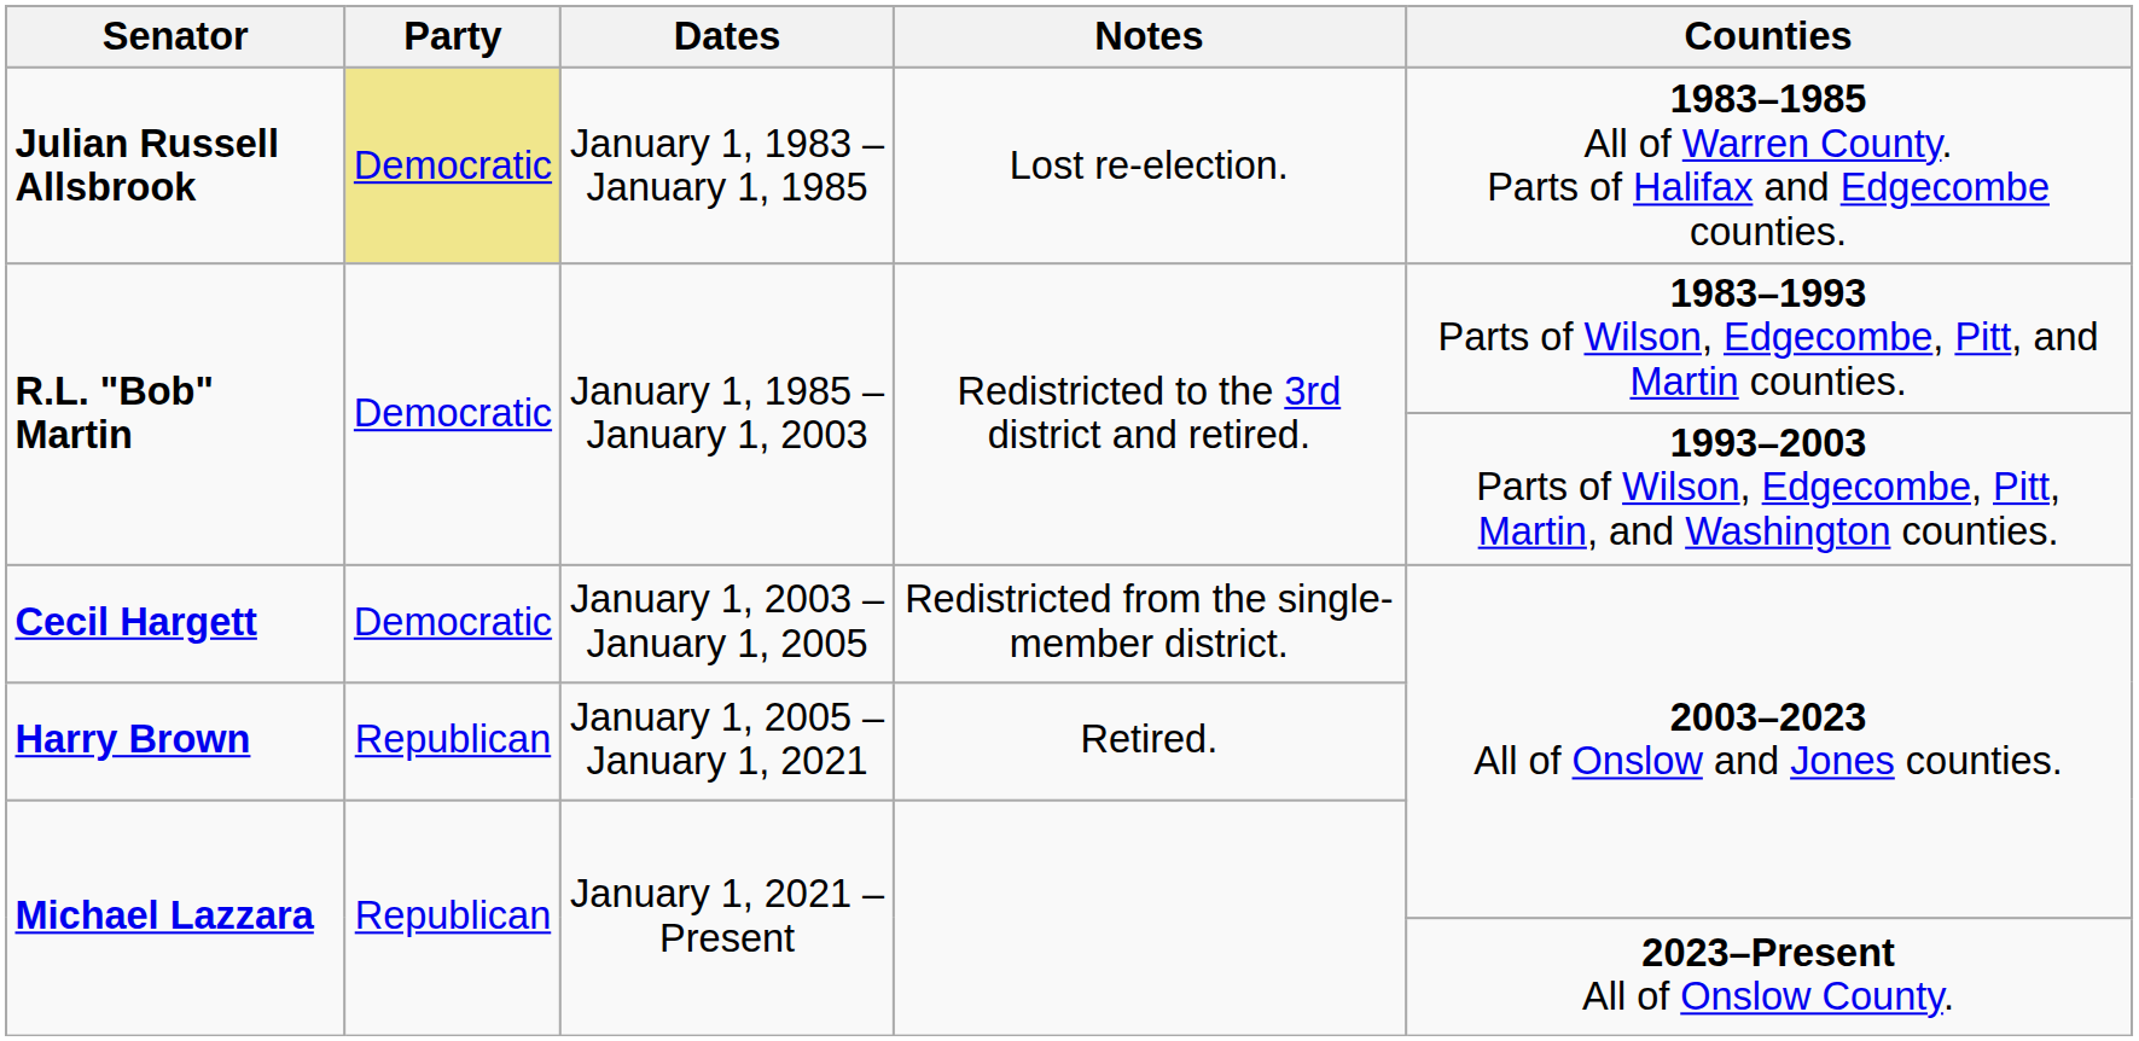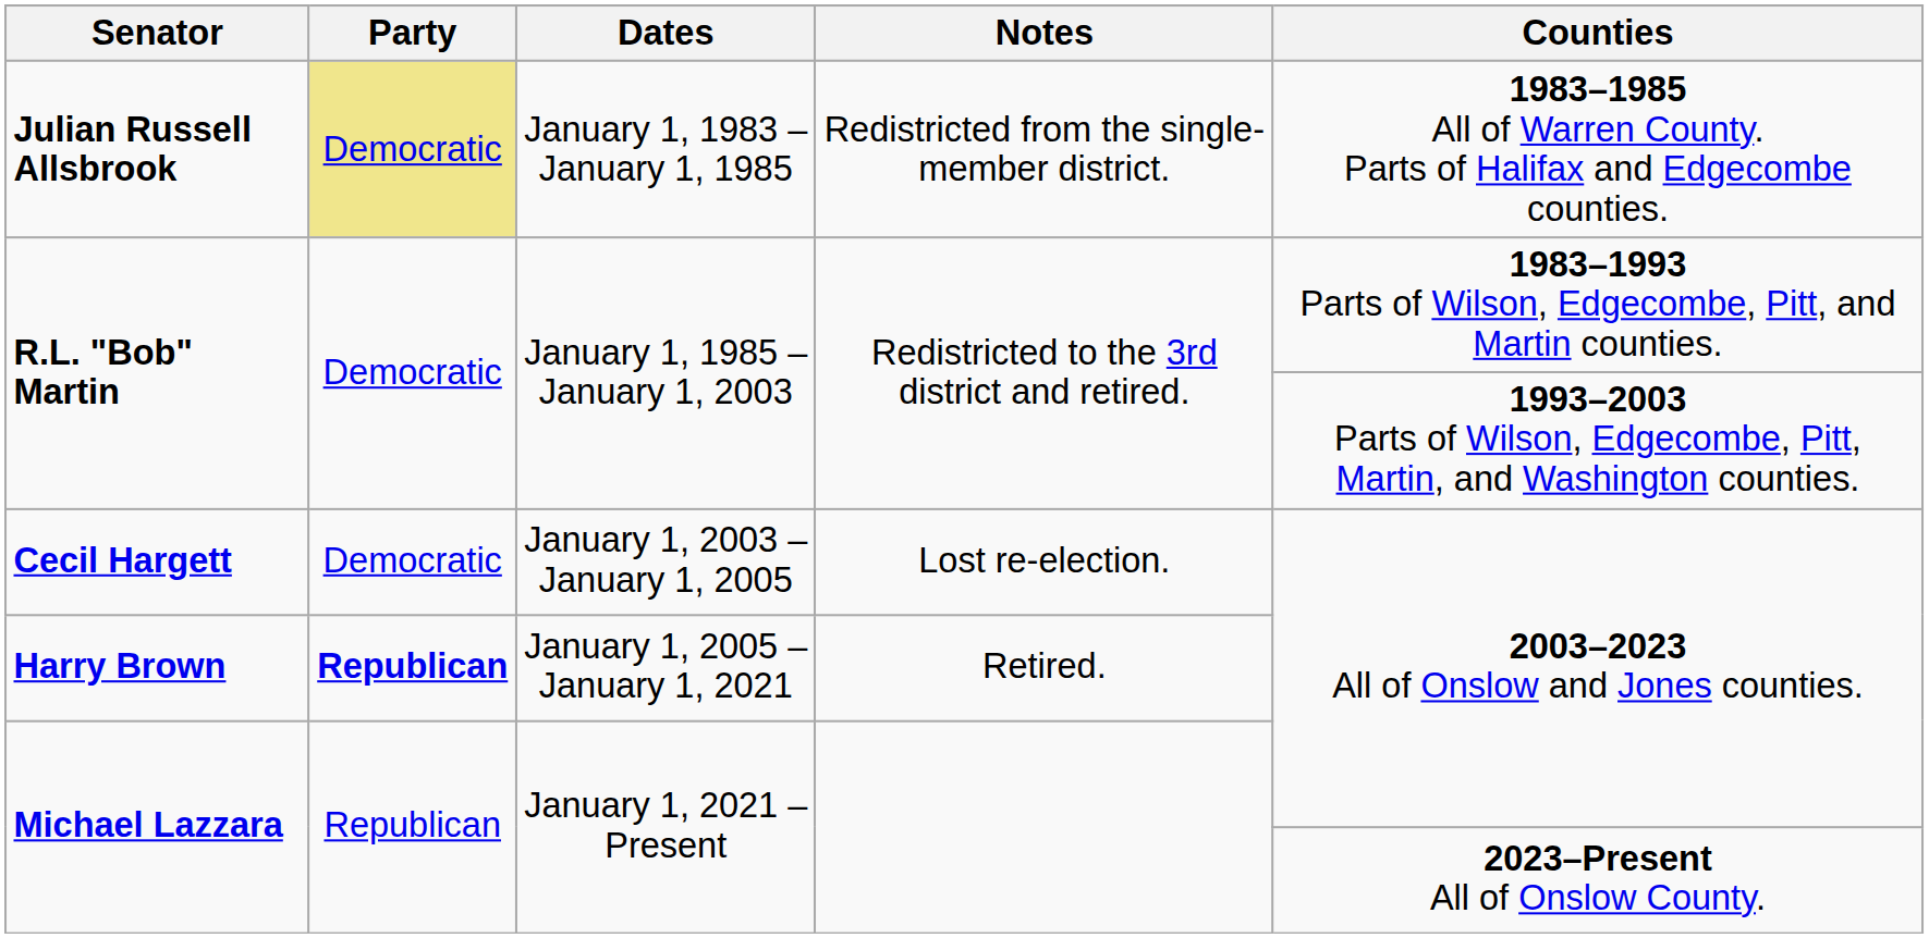 <table class=wikitable style="text-align:center">
 <tr>
 <th>Senator</th>
 <th>Party</th>
 <th>Dates</th>
 <th>Notes</th>
 <th>Counties</th>
 </tr>
 <tr style="height:3em">
 <td align=left><strong>Julian Russell Allsbrook</strong></td>
 <td style="background: khaki;"><a href='#'>Democratic</a></td>
 <td nowrap>January 1, 1983 – <br> January 1, 1985</td>
-<td>Lost re-election.</td>
+<td>Redistricted from the single-member district.</td>
 <td><strong>1983–1985</strong> <br> All of <a href='#'>Warren County</a>. <br> Parts of <a href='#'>Halifax</a> and <a href='#'>Edgecombe</a> counties.</td>
 </tr>
 <tr style="height:3em">
 <td rowspan=2 align=left><strong>R.L. "Bob" Martin</strong></td>
 <td rowspan=2 ><a href='#'>Democratic</a></td>
 <td rowspan=2 nowrap>January 1, 1985 – <br> January 1, 2003</td>
 <td rowspan=2>Redistricted to the <a href='#'>3rd</a> district and retired.</td>
 <td><strong>1983–1993</strong> <br> Parts of <a href='#'>Wilson</a>, <a href='#'>Edgecombe</a>, <a href='#'>Pitt</a>, and <a href='#'>Martin</a> counties.</td>
 </tr>
 <tr style="height:3em">
 <td><strong>1993–2003</strong><br> Parts of <a href='#'>Wilson</a>, <a href='#'>Edgecombe</a>, <a href='#'>Pitt</a>, <a href='#'>Martin</a>, and <a href='#'>Washington</a> counties.</td>
 </tr>
 <tr style="height:3em">
 <td align=left><strong><a href='#'>Cecil Hargett</a></strong></td>
 <td><a href='#'>Democratic</a></td>
 <td nowrap>January 1, 2003 –<br>January 1, 2005</td>
-<td>Redistricted from the single-member district.</td>
+<td>Lost re-election.</td>
 <td rowspan=3><strong>2003–2023</strong> <br> All of <a href='#'>Onslow</a> and <a href='#'>Jones</a> counties.</td>
 </tr>
 <tr style="height:3em">
 <td align=left><strong><a href='#'>Harry Brown</a></strong></td>
-<td><a href='#'>Republican</a></td>
+<td><strong><a href='#'>Republican</a></strong></td>
 <td nowrap>January 1, 2005 – <br> January 1, 2021</td>
 <td>Retired.</td>
 </tr>
 <tr style="height:3em">
 <td rowspan=2 align=left><strong><a href='#'>Michael Lazzara</a></strong></td>
 <td rowspan=2 ><a href='#'>Republican</a></td>
 <td rowspan=2 nowrap>January 1, 2021 –<br> Present</td>
 <td rowspan=2></td>
 </tr>
 <tr style="height:3em">
 <td><strong>2023–Present</strong> <br> All of <a href='#'>Onslow County</a>.</td>
 </tr>
 </table>
